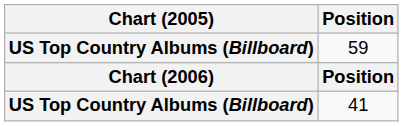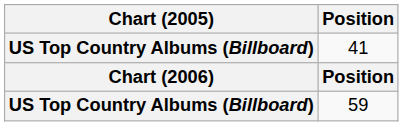 <table class="wikitable plainrowheaders" style="text-align:center">
 <tr>
 <th scope="col">Chart (2005)</th>
 <th scope="col">Position</th>
 </tr>
 <tr>
 <th scope="row">US Top Country Albums (<em>Billboard</em>)</th>
-<td>59</td>
+<td>41</td>
 </tr>
 <tr>
 <th scope="col">Chart (2006)</th>
 <th scope="col">Position</th>
 </tr>
 <tr>
 <th scope="row">US Top Country Albums (<em>Billboard</em>)</th>
-<td>41</td>
+<td>59</td>
 </tr>
 </table>
